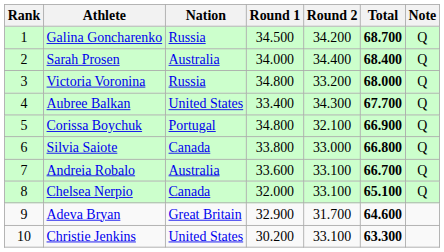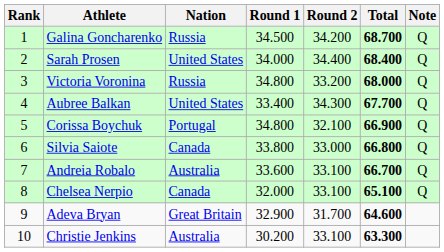 <table class="wikitable sortable" style="text-align:center">
 <tr>
 <th>Rank</th>
 <th>Athlete</th>
 <th>Nation</th>
 <th>Round 1</th>
 <th>Round 2</th>
 <th>Total</th>
 <th>Note</th>
 </tr>
 <tr bgcolor=ccffcc>
 <td>1</td>
 <td align=left><a href='#'>Galina Goncharenko</a></td>
 <td align=left> <a href='#'>Russia</a></td>
 <td>34.500</td>
 <td>34.200</td>
 <td><strong>68.700</strong></td>
 <td>Q</td>
 </tr>
 <tr bgcolor=ccffcc>
 <td>2</td>
 <td align=left><a href='#'>Sarah Prosen</a></td>
-<td align=left> <a href='#'>Australia</a></td>
+<td align=left> <a href='#'>United States</a></td>
 <td>34.000</td>
 <td>34.400</td>
 <td><strong>68.400</strong></td>
 <td>Q</td>
 </tr>
 <tr bgcolor=ccffcc>
 <td>3</td>
 <td align=left><a href='#'>Victoria Voronina</a></td>
 <td align=left> <a href='#'>Russia</a></td>
 <td>34.800</td>
 <td>33.200</td>
 <td><strong>68.000</strong></td>
 <td>Q</td>
 </tr>
 <tr bgcolor=ccffcc>
 <td>4</td>
 <td align=left><a href='#'>Aubree Balkan</a></td>
 <td align=left> <a href='#'>United States</a></td>
 <td>33.400</td>
 <td>34.300</td>
 <td><strong>67.700</strong></td>
 <td>Q</td>
 </tr>
 <tr bgcolor=ccffcc>
 <td>5</td>
 <td align=left><a href='#'>Corissa Boychuk</a></td>
 <td align=left> <a href='#'>Portugal</a></td>
 <td>34.800</td>
 <td>32.100</td>
 <td><strong>66.900</strong></td>
 <td>Q</td>
 </tr>
 <tr bgcolor=ccffcc>
 <td>6</td>
 <td align=left><a href='#'>Silvia Saiote</a></td>
 <td align=left> <a href='#'>Canada</a></td>
 <td>33.800</td>
 <td>33.000</td>
 <td><strong>66.800</strong></td>
 <td>Q</td>
 </tr>
 <tr bgcolor=ccffcc>
 <td>7</td>
 <td align=left><a href='#'>Andreia Robalo</a></td>
 <td align=left> <a href='#'>Australia</a></td>
 <td>33.600</td>
 <td>33.100</td>
 <td><strong>66.700</strong></td>
 <td>Q</td>
 </tr>
 <tr bgcolor=ccffcc>
 <td>8</td>
 <td align=left><a href='#'>Chelsea Nerpio</a></td>
 <td align=left> <a href='#'>Canada</a></td>
 <td>32.000</td>
 <td>33.100</td>
 <td><strong>65.100</strong></td>
 <td>Q</td>
 </tr>
 <tr>
 <td>9</td>
 <td align=left><a href='#'>Adeva Bryan</a></td>
 <td align=left> <a href='#'>Great Britain</a></td>
 <td>32.900</td>
 <td>31.700</td>
 <td><strong>64.600</strong></td>
 <td></td>
 </tr>
 <tr>
 <td>10</td>
 <td align=left><a href='#'>Christie Jenkins</a></td>
-<td align=left> <a href='#'>United States</a></td>
+<td align=left> <a href='#'>Australia</a></td>
 <td>30.200</td>
 <td>33.100</td>
 <td><strong>63.300</strong></td>
 <td></td>
 </tr>
 </table>
